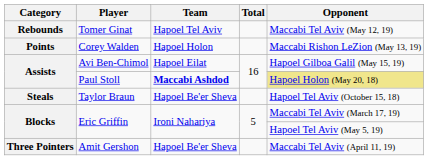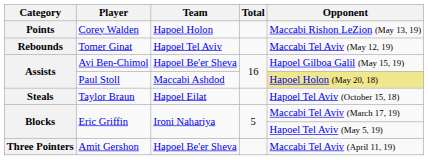 <table class="wikitable">
 <tr>
 <th>Category</th>
 <th>Player</th>
 <th>Team</th>
 <th>Total</th>
 <th>Opponent</th>
 </tr>
 <tr>
+<th>Points</th>
+<td> <a href='#'>Corey Walden</a></td>
+<td><a href='#'>Hapoel Holon</a></td>
+<td></td>
+<td><a href='#'>Maccabi Rishon LeZion</a> <small>(May 13, 19)</small></td>
+</tr>
+<tr>
 <th>Rebounds</th>
 <td> <a href='#'>Tomer Ginat</a></td>
 <td><a href='#'>Hapoel Tel Aviv</a></td>
 <td></td>
 <td><a href='#'>Maccabi Tel Aviv</a> <small>(May 12, 19)</small></td>
 </tr>
 <tr>
-<th>Points</th>
-<td> <a href='#'>Corey Walden</a></td>
-<td><a href='#'>Hapoel Holon</a></td>
-<td></td>
-<td><a href='#'>Maccabi Rishon LeZion</a> <small>(May 13, 19)</small></td>
-</tr>
-<tr>
 <th rowspan=2>Assists</th>
 <td> <a href='#'>Avi Ben-Chimol</a></td>
-<td><a href='#'>Hapoel Eilat</a></td>
+<td><a href='#'>Hapoel Be'er Sheva</a></td>
 <td rowspan=2 style="text-align:center;">16</td>
 <td><a href='#'>Hapoel Gilboa Galil</a> <small>(May 15, 19)</small></td>
 </tr>
 <tr>
 <td> <a href='#'>Paul Stoll</a></td>
-<td><strong><a href='#'>Maccabi Ashdod</a></strong></td>
+<td><a href='#'>Maccabi Ashdod</a></td>
 <td style="background: khaki;"><a href='#'>Hapoel Holon</a> <small>(May 20, 18)</small></td>
 </tr>
 <tr>
 <th>Steals</th>
 <td> <a href='#'>Taylor Braun</a></td>
-<td><a href='#'>Hapoel Be'er Sheva</a></td>
+<td><a href='#'>Hapoel Eilat</a></td>
 <td></td>
 <td><a href='#'>Hapoel Tel Aviv</a> <small>(October 15, 18)</small></td>
 </tr>
 <tr>
 <th rowspan=2>Blocks</th>
 <td rowspan=2> <a href='#'>Eric Griffin</a></td>
 <td rowspan=2><a href='#'>Ironi Nahariya</a></td>
 <td rowspan=2 style="text-align:center;">5</td>
 <td><a href='#'>Maccabi Tel Aviv</a> <small>(March 17, 19)</small></td>
 </tr>
 <tr>
 <td><a href='#'>Hapoel Tel Aviv</a> <small>(May 5, 19)</small></td>
 </tr>
 <tr>
 <th>Three Pointers</th>
 <td> <a href='#'>Amit Gershon</a></td>
 <td><a href='#'>Hapoel Be'er Sheva</a></td>
 <td></td>
 <td><a href='#'>Maccabi Tel Aviv</a> <small>(April 11, 19)</small></td>
 </tr>
 </table>
